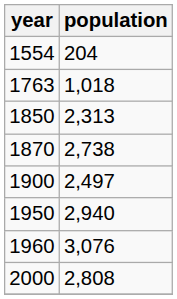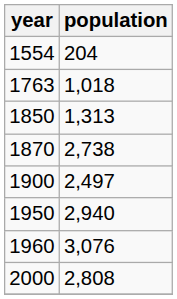 <table class="wikitable">
 <tr>
 <th>year</th>
 <th>population</th>
 </tr>
 <tr>
 <td>1554</td>
 <td>204</td>
 </tr>
 <tr>
 <td>1763</td>
 <td>1,018</td>
 </tr>
 <tr>
 <td>1850</td>
-<td>2,313</td>
+<td>1,313</td>
 </tr>
 <tr>
 <td>1870</td>
 <td>2,738</td>
 </tr>
 <tr>
 <td>1900</td>
 <td>2,497</td>
 </tr>
 <tr>
 <td>1950</td>
 <td>2,940</td>
 </tr>
 <tr>
 <td>1960</td>
 <td>3,076</td>
 </tr>
 <tr>
 <td>2000</td>
 <td>2,808</td>
 </tr>
 <tr>
 </tr>
 </table>
